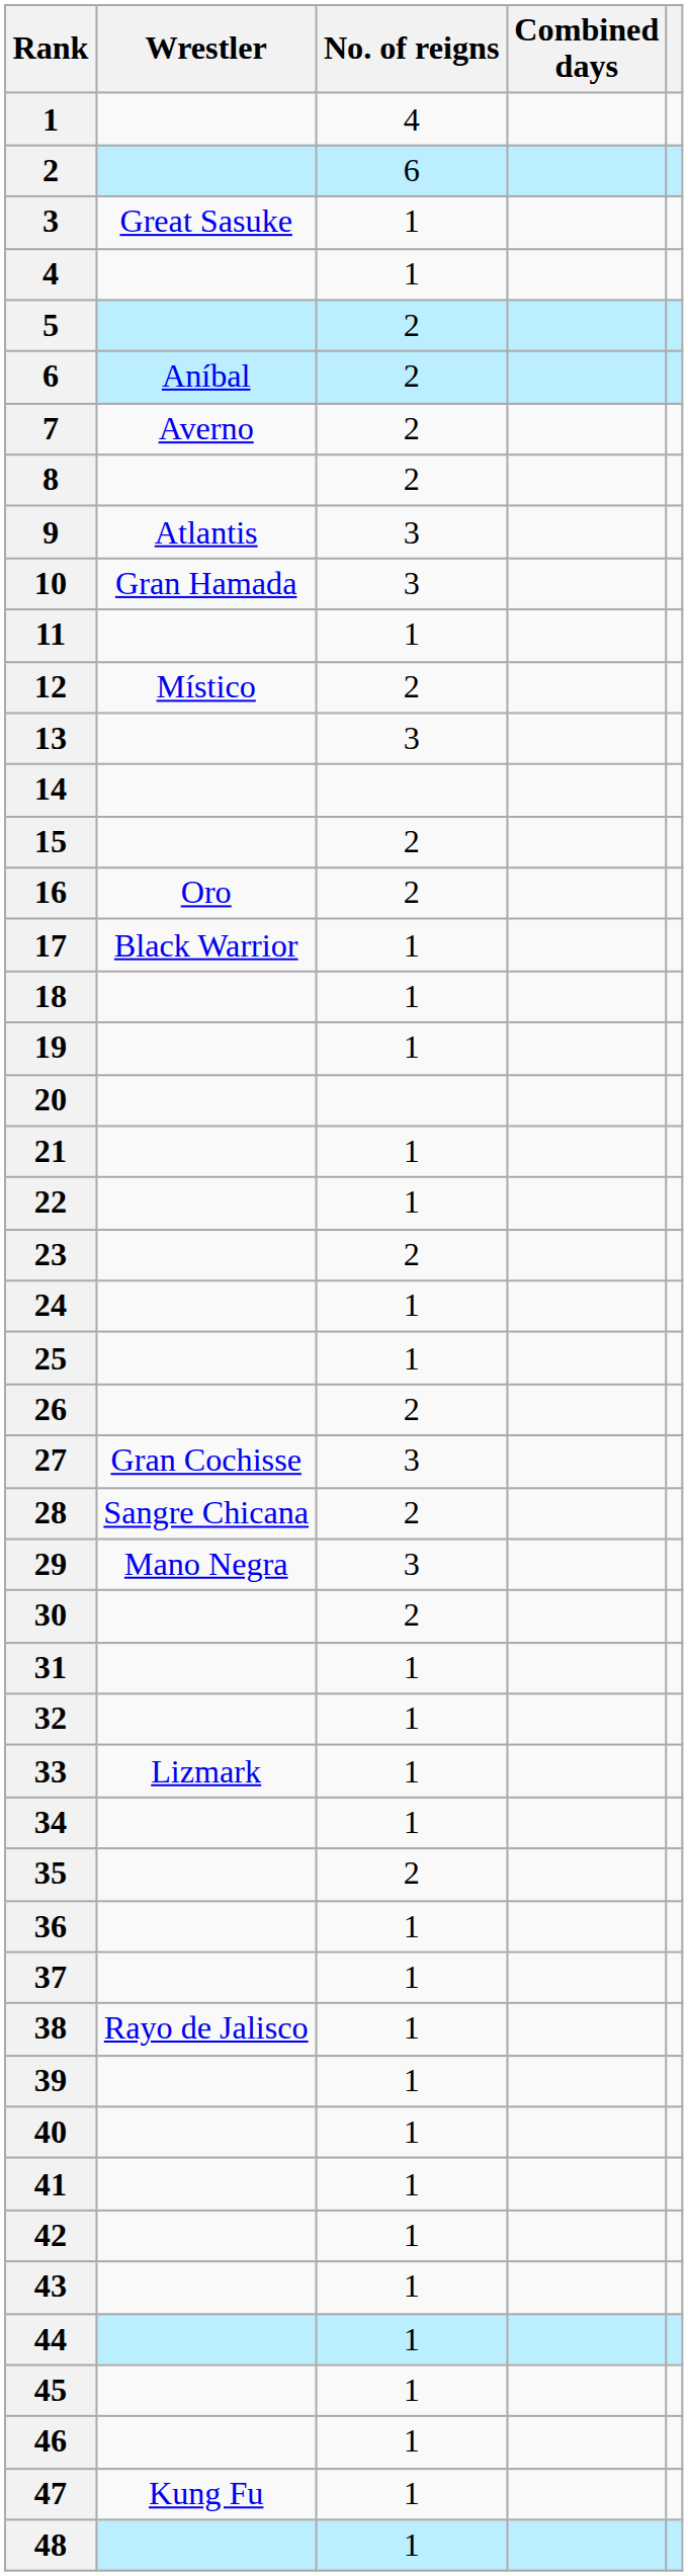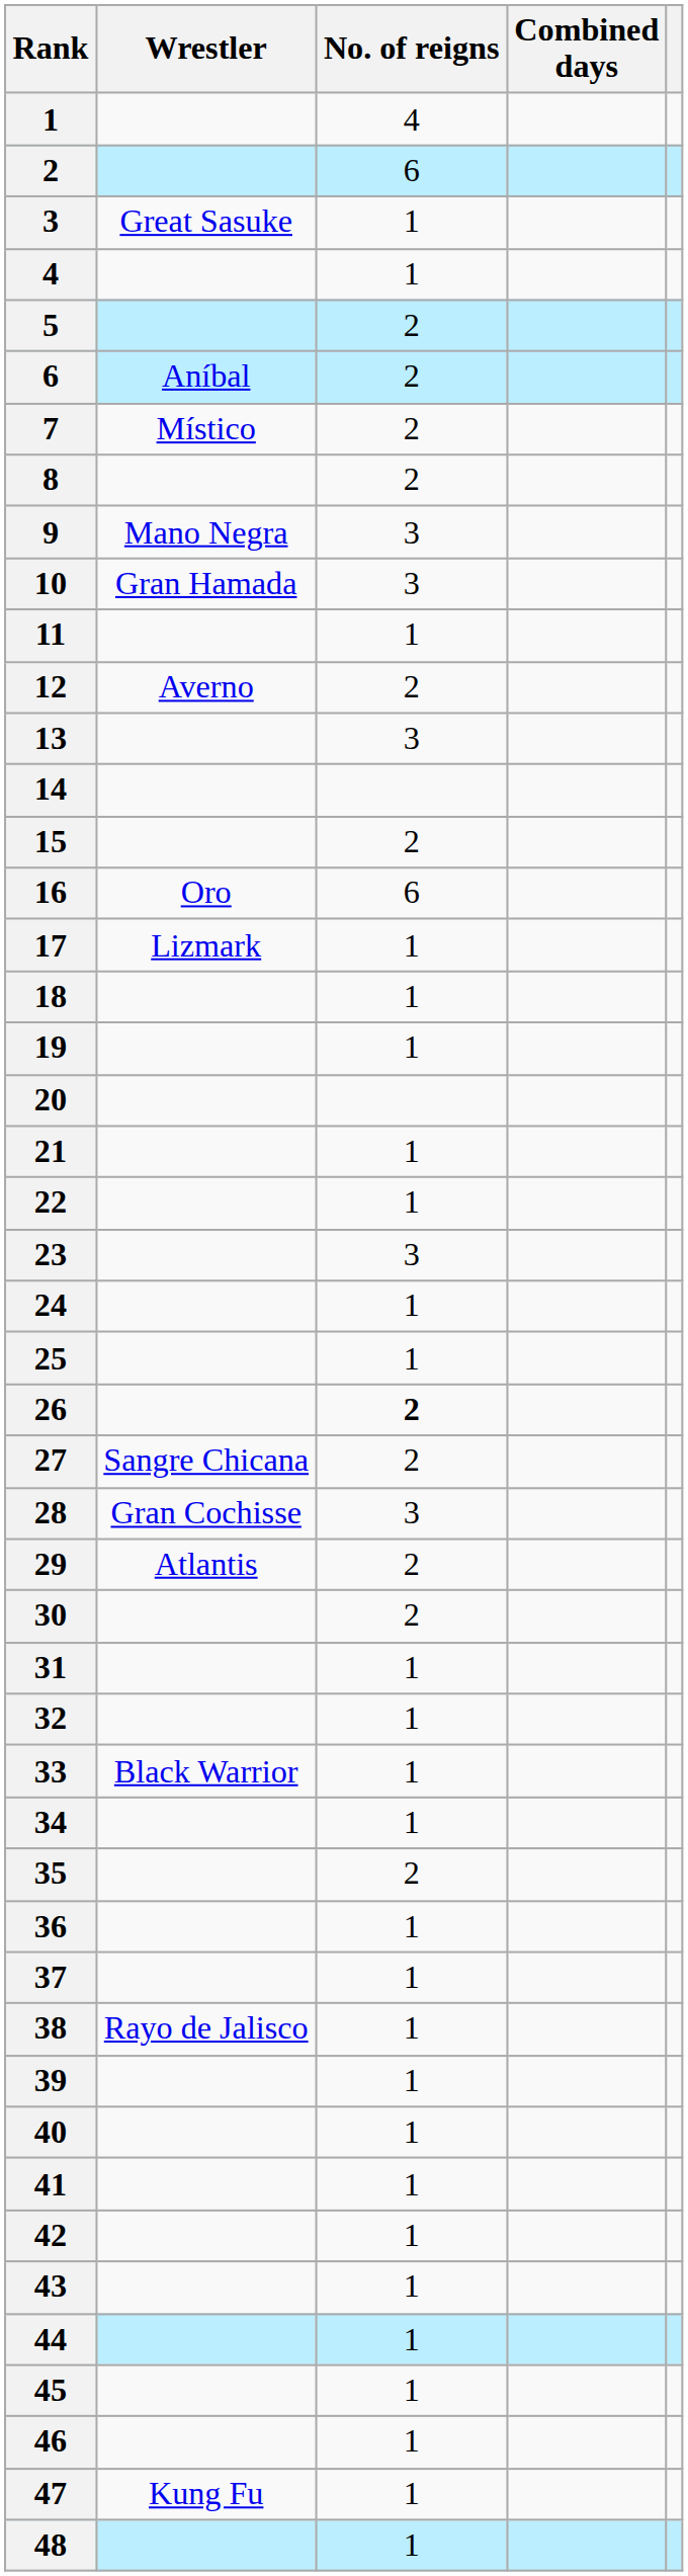 <table class="wikitable sortable" style="text-align: center">
 <tr>
 <th scope="col">Rank</th>
 <th scope="col">Wrestler</th>
 <th scope="col">No. of reigns</th>
 <th scope="col">Combined<br>days</th>
 <th scope="col" class="unsortable"></th>
 </tr>
 <tr>
 <th scope="row">1</th>
 <td></td>
 <td>4</td>
 <td></td>
 <td></td>
 </tr>
 <tr style="background-color:#bbeeff">
 <th scope="row">2</th>
 <td></td>
 <td>6</td>
 <td></td>
 <td></td>
 </tr>
 <tr>
 <th scope="row">3</th>
 <td><a href='#'>Great Sasuke</a></td>
 <td>1</td>
 <td></td>
 <td></td>
 </tr>
 <tr>
 <th scope="row">4</th>
 <td></td>
 <td>1</td>
 <td></td>
 <td></td>
 </tr>
 <tr style="background-color:#bbeeff">
 <th scope="row">5</th>
 <td></td>
 <td>2</td>
 <td></td>
 <td> </td>
 </tr>
 <tr style="background-color:#bbeeff">
 <th scope="row">6</th>
 <td><a href='#'>Aníbal</a></td>
 <td>2</td>
 <td></td>
 <td></td>
 </tr>
 <tr>
 <th scope="row">7</th>
-<td><a href='#'>Averno</a></td>
+<td><a href='#'>Místico</a></td>
 <td>2</td>
 <td></td>
 <td></td>
 </tr>
 <tr>
 <th scope="row">8</th>
 <td></td>
 <td>2</td>
 <td></td>
 <td></td>
 </tr>
 <tr>
 <th scope="row">9</th>
-<td><a href='#'>Atlantis</a></td>
+<td><a href='#'>Mano Negra</a></td>
 <td>3</td>
 <td></td>
 <td></td>
 </tr>
 <tr>
 <th scope="row">10</th>
 <td><a href='#'>Gran Hamada</a></td>
 <td>3</td>
 <td></td>
 <td></td>
 </tr>
 <tr>
 <th scope="row">11</th>
 <td></td>
 <td>1</td>
 <td></td>
 <td></td>
 </tr>
 <tr>
 <th scope="row">12</th>
-<td><a href='#'>Místico</a></td>
+<td><a href='#'>Averno</a></td>
 <td>2</td>
 <td></td>
 <td></td>
 </tr>
 <tr>
 <th scope="row">13</th>
 <td></td>
 <td>3</td>
 <td></td>
 <td></td>
 </tr>
 <tr>
 <th scope="row">14</th>
 <td></td>
 <td></td>
 <td></td>
 <td></td>
 </tr>
 <tr>
 <th scope="row">15</th>
 <td></td>
 <td>2</td>
 <td></td>
 <td></td>
 </tr>
 <tr>
 <th scope="row">16</th>
 <td><a href='#'>Oro</a></td>
-<td>2</td>
+<td>6</td>
 <td></td>
 <td></td>
 </tr>
 <tr>
 <th scope="row">17</th>
-<td><a href='#'>Black Warrior</a></td>
+<td><a href='#'>Lizmark</a></td>
 <td>1</td>
 <td></td>
 <td></td>
 </tr>
 <tr>
 <th scope="row">18</th>
 <td></td>
 <td>1</td>
 <td></td>
 <td></td>
 </tr>
 <tr>
 <th scope="row">19</th>
 <td></td>
 <td>1</td>
 <td></td>
 <td></td>
 </tr>
 <tr>
 <th scope="row">20</th>
 <td></td>
 <td></td>
 <td></td>
 <td></td>
 </tr>
 <tr>
 <th scope="row">21</th>
 <td></td>
 <td>1</td>
 <td></td>
 <td></td>
 </tr>
 <tr>
 <th scope="row">22</th>
 <td></td>
 <td>1</td>
 <td></td>
 <td></td>
 </tr>
 <tr>
 <th scope="row">23</th>
 <td></td>
-<td>2</td>
+<td>3</td>
 <td></td>
 <td></td>
 </tr>
 <tr>
 <th scope="row">24</th>
 <td></td>
 <td>1</td>
 <td></td>
 <td></td>
 </tr>
 <tr>
 <th scope="row">25</th>
 <td></td>
 <td>1</td>
 <td></td>
 <td></td>
 </tr>
 <tr>
 <th scope="row">26</th>
 <td></td>
+<td><strong>2</strong></td>
+<td></td>
+<td></td>
+</tr>
+<tr>
+<th scope="row">27</th>
+<td><a href='#'>Sangre Chicana</a></td>
 <td>2</td>
 <td></td>
 <td></td>
 </tr>
 <tr>
-<th scope="row">27</th>
+<th scope="row">28</th>
 <td><a href='#'>Gran Cochisse</a></td>
 <td>3</td>
 <td></td>
 <td></td>
 </tr>
 <tr>
-<th scope="row">28</th>
-<td><a href='#'>Sangre Chicana</a></td>
+<th scope="row">29</th>
+<td><a href='#'>Atlantis</a></td>
 <td>2</td>
-<td></td>
-<td></td>
-</tr>
-<tr>
-<th scope="row">29</th>
-<td><a href='#'>Mano Negra</a></td>
-<td>3</td>
 <td></td>
 <td></td>
 </tr>
 <tr>
 <th scope="row">30</th>
 <td></td>
 <td>2</td>
 <td></td>
 <td></td>
 </tr>
 <tr>
 <th scope="row">31</th>
 <td></td>
 <td>1</td>
 <td></td>
 <td></td>
 </tr>
 <tr>
 <th scope="row">32</th>
 <td></td>
 <td>1</td>
 <td></td>
 <td></td>
 </tr>
 <tr>
 <th scope="row">33</th>
-<td><a href='#'>Lizmark</a></td>
+<td><a href='#'>Black Warrior</a></td>
 <td>1</td>
 <td></td>
 <td></td>
 </tr>
 <tr>
 <th scope="row">34</th>
 <td></td>
 <td>1</td>
 <td></td>
 <td></td>
 </tr>
 <tr>
 <th scope="row">35</th>
 <td></td>
 <td>2</td>
 <td></td>
 <td></td>
 </tr>
 <tr>
 <th scope="row">36</th>
 <td></td>
 <td>1</td>
 <td></td>
 <td></td>
 </tr>
 <tr>
 <th scope="row">37</th>
 <td></td>
 <td>1</td>
 <td></td>
 <td></td>
 </tr>
 <tr>
 <th scope="row">38</th>
 <td><a href='#'>Rayo de Jalisco</a></td>
 <td>1</td>
 <td></td>
 <td></td>
 </tr>
 <tr>
 <th scope="row">39</th>
 <td></td>
 <td>1</td>
 <td></td>
 <td></td>
 </tr>
 <tr>
 <th scope="row">40</th>
 <td></td>
 <td>1</td>
 <td></td>
 <td></td>
 </tr>
 <tr>
 <th scope="row">41</th>
 <td></td>
 <td>1</td>
 <td></td>
 <td></td>
 </tr>
 <tr>
 <th scope="row">42</th>
 <td></td>
 <td>1</td>
 <td></td>
 <td></td>
 </tr>
 <tr>
 <th scope="row">43</th>
 <td></td>
 <td>1</td>
 <td></td>
 <td></td>
 </tr>
 <tr style="background-color:#bbeeff">
 <th scope="row">44</th>
 <td></td>
 <td>1</td>
 <td></td>
 <td></td>
 </tr>
 <tr>
 <th scope="row">45</th>
 <td></td>
 <td>1</td>
 <td></td>
 <td></td>
 </tr>
 <tr>
 <th scope="row">46</th>
 <td></td>
 <td>1</td>
 <td></td>
 <td></td>
 </tr>
 <tr>
 <th scope="row">47</th>
 <td><a href='#'>Kung Fu</a></td>
 <td>1</td>
 <td></td>
 <td></td>
 </tr>
 <tr style="background-color:#bbeeff">
 <th scope="row">48</th>
 <td></td>
 <td>1</td>
 <td></td>
 <td></td>
 </tr>
 </table>
